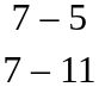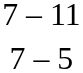 <table style="text-align:center">
 <tr>
 <th width=200></th>
 <th width=100></th>
 <th width=200></th>
 </tr>
 <tr>
+<td align=right></td>
+<td>7 – 11</td>
+<td align=left><strong></strong></td>
+</tr>
+<tr>
 <td align=right><strong></strong></td>
 <td>7 – 5</td>
 <td align=left></td>
 </tr>
-<tr>
-<td align=right></td>
-<td>7 – 11</td>
-<td align=left><strong></strong></td>
-</tr>
 </table>
